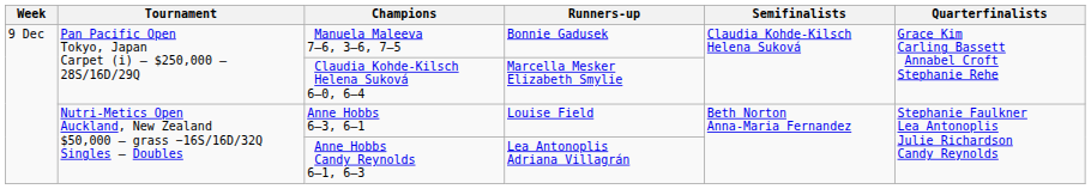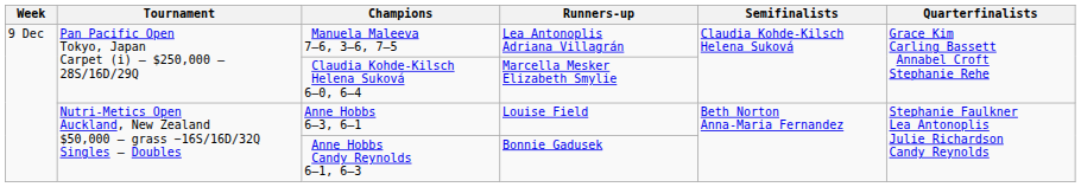 <table class=wikitable style=font-size:95%>
 <tr>
 <th style="width:48px;">Week</th>
 <th style="width:248px;">Tournament</th>
 <th style="width:200px;">Champions</th>
 <th style="width:200px;">Runners-up</th>
 <th style="width:190px;">Semifinalists</th>
 <th style="width:190px;">Quarterfinalists</th>
 </tr>
 <tr valign=top>
 <td rowspan=4>9 Dec</td>
 <td rowspan=2><a href='#'>Pan Pacific Open</a><br> Tokyo, Japan <br>Carpet (i) – $250,000 – 28S/16D/29Q</td>
 <td> <a href='#'>Manuela Maleeva</a><br>7–6, 3–6, 7–5</td>
-<td> <a href='#'>Bonnie Gadusek</a></td>
+<td> <a href='#'>Lea Antonoplis</a> <br>  <a href='#'>Adriana Villagrán</a></td>
 <td rowspan=2> <a href='#'>Claudia Kohde-Kilsch</a> <br> <a href='#'>Helena Suková</a></td>
 <td rowspan=2> <a href='#'>Grace Kim</a> <br> <a href='#'>Carling Bassett</a><br> <a href='#'>Annabel Croft</a> <br> <a href='#'>Stephanie Rehe</a></td>
 </tr>
 <tr valign="top">
 <td> <a href='#'>Claudia Kohde-Kilsch</a><br> <a href='#'>Helena Suková</a> <br>6–0, 6–4</td>
 <td> <a href='#'>Marcella Mesker</a> <br> <a href='#'>Elizabeth Smylie</a></td>
 </tr>
 <tr valign=top>
 <td rowspan=2><a href='#'>Nutri-Metics Open</a><br> <a href='#'>Auckland</a>, New Zealand <br>$50,000 – grass −16S/16D/32Q <br><a href='#'>Singles</a> – <a href='#'>Doubles</a></td>
 <td> <a href='#'>Anne Hobbs</a> <br>6–3, 6–1</td>
 <td> <a href='#'>Louise Field</a></td>
 <td rowspan=2> <a href='#'>Beth Norton</a> <br> <a href='#'>Anna-Maria Fernandez</a></td>
 <td rowspan=2> <a href='#'>Stephanie Faulkner</a> <br> <a href='#'>Lea Antonoplis</a><br>  <a href='#'>Julie Richardson</a> <br> <a href='#'>Candy Reynolds</a></td>
 </tr>
 <tr valign="top">
 <td> <a href='#'>Anne Hobbs</a><br> <a href='#'>Candy Reynolds</a> <br>6–1, 6–3</td>
-<td> <a href='#'>Lea Antonoplis</a> <br>  <a href='#'>Adriana Villagrán</a></td>
+<td> <a href='#'>Bonnie Gadusek</a></td>
 </tr>
 </table>
